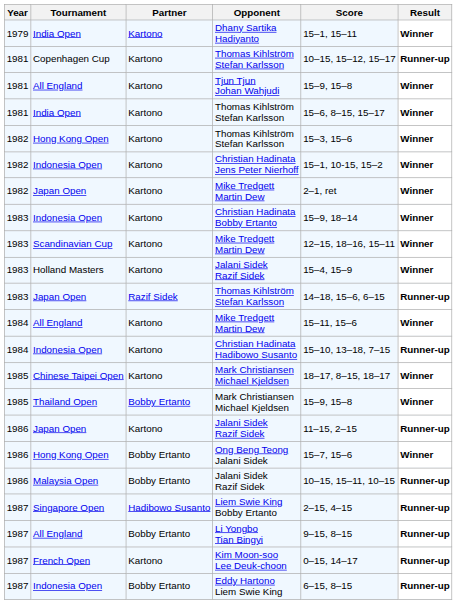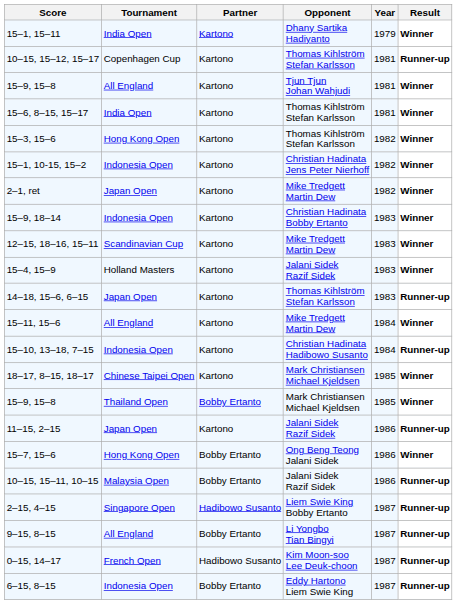 <table class="sortable wikitable" style="font-size: 90%">
 <tr>
-<th>Year</th>
+<th>Score</th>
 <th>Tournament</th>
 <th>Partner</th>
 <th>Opponent</th>
-<th>Score</th>
+<th>Year</th>
 <th>Result</th>
 </tr>
 <tr style="background:#f0f8ff;">
-<td align="center">1979</td>
+<td align="left">15–1, 15–11</td>
 <td align="left"><a href='#'>India Open</a></td>
 <td align="left"> <a href='#'>Kartono</a></td>
 <td align="left"> <a href='#'>Dhany Sartika</a> <br>  <a href='#'>Hadiyanto</a></td>
-<td align="left">15–1, 15–11</td>
+<td align="center">1979</td>
 <td style="text-align:left; background:white"> <strong>Winner</strong></td>
 </tr>
 <tr style="background:#f0f8ff;">
-<td align="center">1981</td>
+<td align="left">10–15, 15–12, 15–17</td>
 <td align="left">Copenhagen Cup</td>
 <td align="left"> Kartono</td>
 <td align="left"> <a href='#'>Thomas Kihlström</a> <br>  <a href='#'>Stefan Karlsson</a></td>
-<td align="left">10–15, 15–12, 15–17</td>
+<td align="center">1981</td>
 <td style="text-align:left; background:white"> <strong>Runner-up</strong></td>
 </tr>
 <tr style="background:#f0f8ff;">
-<td align="center">1981</td>
+<td align="left">15–9, 15–8</td>
 <td align="left"><a href='#'>All England</a></td>
 <td align="left"> Kartono</td>
 <td align="left"> <a href='#'>Tjun Tjun</a>  <br>  <a href='#'>Johan Wahjudi</a></td>
-<td align="left">15–9, 15–8</td>
+<td align="center">1981</td>
 <td style="text-align:left; background:white"> <strong>Winner</strong></td>
 </tr>
 <tr style="background:#f0f8ff;">
-<td align="center">1981</td>
+<td align="left">15–6, 8–15, 15–17</td>
 <td align="left"><a href='#'>India Open</a></td>
 <td align="left"> Kartono</td>
 <td align="left"> Thomas Kihlström <br>  Stefan Karlsson</td>
-<td align="left">15–6, 8–15, 15–17</td>
+<td align="center">1981</td>
 <td style="text-align:left; background:white"> <strong>Winner</strong></td>
 </tr>
 <tr style="background:#f0f8ff;">
-<td align="center">1982</td>
+<td align="left">15–3, 15–6</td>
 <td align="left"><a href='#'>Hong Kong Open</a></td>
 <td align="left"> Kartono</td>
 <td align="left"> Thomas Kihlström <br>  Stefan Karlsson</td>
-<td align="left">15–3, 15–6</td>
+<td align="center">1982</td>
 <td style="text-align:left; background:white"> <strong>Winner</strong></td>
 </tr>
 <tr style="background:#f0f8ff;">
-<td align="center">1982</td>
+<td align="left">15–1, 10-15, 15–2</td>
 <td align="left"><a href='#'>Indonesia Open</a></td>
 <td align="left"> Kartono</td>
 <td align="left"> <a href='#'>Christian Hadinata</a> <br>  <a href='#'>Jens Peter Nierhoff</a></td>
-<td align="left">15–1, 10-15, 15–2</td>
+<td align="center">1982</td>
 <td style="text-align:left; background:white"> <strong>Winner</strong></td>
 </tr>
 <tr style="background:#f0f8ff;">
-<td align="center">1982</td>
+<td align="left">2–1, ret</td>
 <td align="left"><a href='#'>Japan Open</a></td>
 <td align="left"> Kartono</td>
 <td align="left"> <a href='#'>Mike Tredgett</a> <br>  <a href='#'>Martin Dew</a></td>
-<td align="left">2–1, ret</td>
+<td align="center">1982</td>
 <td style="text-align:left; background:white"> <strong>Winner</strong></td>
 </tr>
 <tr style="background:#f0f8ff;">
-<td align="center">1983</td>
+<td align="left">15–9, 18–14</td>
 <td align="left"><a href='#'>Indonesia Open</a></td>
 <td align="left"> Kartono</td>
 <td align="left"> <a href='#'>Christian Hadinata</a> <br>  <a href='#'>Bobby Ertanto</a></td>
-<td align="left">15–9, 18–14</td>
+<td align="center">1983</td>
 <td style="text-align:left; background:white"> <strong>Winner</strong></td>
 </tr>
 <tr style="background:#f0f8ff;">
-<td align="center">1983</td>
+<td align="left">12–15, 18–16, 15–11</td>
 <td align="left"><a href='#'>Scandinavian Cup</a></td>
 <td align="left"> Kartono</td>
 <td align="left"> <a href='#'>Mike Tredgett</a> <br>  <a href='#'>Martin Dew</a></td>
-<td align="left">12–15, 18–16, 15–11</td>
+<td align="center">1983</td>
 <td style="text-align:left; background:white"> <strong>Winner</strong></td>
 </tr>
 <tr style="background:#f0f8ff;">
-<td align="center">1983</td>
+<td align="left">15–4, 15–9</td>
 <td align="left">Holland Masters</td>
 <td align="left"> Kartono</td>
 <td align="left"> <a href='#'>Jalani Sidek</a><br> <a href='#'>Razif Sidek</a></td>
-<td align="left">15–4, 15–9</td>
+<td align="center">1983</td>
 <td style="text-align:left; background:white"> <strong>Winner</strong></td>
 </tr>
 <tr style="background:#f0f8ff;">
+<td align="left">14–18, 15–6, 6–15</td>
+<td align="left"><a href='#'>Japan Open</a></td>
+<td align="left"> Kartono</td>
+<td align="left"> <a href='#'>Thomas Kihlström</a><br> <a href='#'>Stefan Karlsson</a></td>
 <td align="center">1983</td>
-<td align="left"><a href='#'>Japan Open</a></td>
-<td align="left"> <a href='#'>Razif Sidek</a></td>
-<td align="left"> <a href='#'>Thomas Kihlström</a><br> <a href='#'>Stefan Karlsson</a></td>
-<td align="left">14–18, 15–6, 6–15</td>
 <td style="text-align:left; background:white"> <strong>Runner-up</strong></td>
 </tr>
 <tr style="background:#f0f8ff;">
-<td align="center">1984</td>
+<td align="left">15–11, 15–6</td>
 <td align="left"><a href='#'>All England</a></td>
 <td align="left"> Kartono</td>
 <td align="left"> <a href='#'>Mike Tredgett</a><br> <a href='#'>Martin Dew</a></td>
-<td align="left">15–11, 15–6</td>
+<td align="center">1984</td>
 <td style="text-align:left; background:white"> <strong>Winner</strong></td>
 </tr>
 <tr style="background:#f0f8ff;">
-<td align="center">1984</td>
+<td align="left">15–10, 13–18, 7–15</td>
 <td align="left"><a href='#'>Indonesia Open</a></td>
 <td align="left"> Kartono</td>
 <td align="left"> <a href='#'>Christian Hadinata</a><br> <a href='#'>Hadibowo Susanto</a></td>
-<td align="left">15–10, 13–18, 7–15</td>
+<td align="center">1984</td>
 <td style="text-align:left; background:white"> <strong>Runner-up</strong></td>
 </tr>
 <tr style="background:#f0f8ff;">
-<td align="center">1985</td>
+<td align="left">18–17, 8–15, 18–17</td>
 <td align="left"><a href='#'>Chinese Taipei Open</a></td>
 <td align="left"> Kartono</td>
 <td align="left"> <a href='#'>Mark Christiansen</a><br> <a href='#'>Michael Kjeldsen</a></td>
-<td align="left">18–17, 8–15, 18–17</td>
+<td align="center">1985</td>
 <td style="text-align:left; background:white"> <strong>Winner</strong></td>
 </tr>
 <tr style="background:#f0f8ff;">
-<td align="center">1985</td>
+<td align="left">15–9, 15–8</td>
 <td align="left"><a href='#'>Thailand Open</a></td>
 <td align="left"> <a href='#'>Bobby Ertanto</a></td>
 <td align="left"> Mark Christiansen<br> Michael Kjeldsen</td>
-<td align="left">15–9, 15–8</td>
+<td align="center">1985</td>
 <td style="text-align:left; background:white"> <strong>Winner</strong></td>
 </tr>
 <tr style="background:#f0f8ff;">
-<td align="center">1986</td>
+<td align="left">11–15, 2–15</td>
 <td align="left"><a href='#'>Japan Open</a></td>
 <td align="left"> Kartono</td>
 <td align="left"> <a href='#'>Jalani Sidek</a><br> <a href='#'>Razif Sidek</a></td>
-<td align="left">11–15, 2–15</td>
+<td align="center">1986</td>
 <td style="text-align:left; background:white"> <strong>Runner-up</strong></td>
 </tr>
 <tr style="background:#f0f8ff;">
-<td align="center">1986</td>
+<td align="left">15–7, 15–6</td>
 <td align="left"><a href='#'>Hong Kong Open</a></td>
 <td align="left"> Bobby Ertanto</td>
 <td align="left"> <a href='#'>Ong Beng Teong</a><br> Jalani Sidek</td>
-<td align="left">15–7, 15–6</td>
+<td align="center">1986</td>
 <td style="text-align:left; background:white"> <strong>Winner</strong></td>
 </tr>
 <tr style="background:#f0f8ff;">
-<td align="center">1986</td>
+<td align="left">10–15, 15–11, 10–15</td>
 <td align="left"><a href='#'>Malaysia Open</a></td>
 <td align="left"> Bobby Ertanto</td>
 <td align="left"> Jalani Sidek<br> Razif Sidek</td>
-<td align="left">10–15, 15–11, 10–15</td>
+<td align="center">1986</td>
 <td style="text-align:left; background:white"> <strong>Runner-up</strong></td>
 </tr>
 <tr style="background:#f0f8ff;">
-<td align="center">1987</td>
+<td align="left">2–15, 4–15</td>
 <td align="left"><a href='#'>Singapore Open</a></td>
 <td align="left"> <a href='#'>Hadibowo Susanto</a></td>
 <td align="left"> <a href='#'>Liem Swie King</a><br> Bobby Ertanto</td>
-<td align="left">2–15, 4–15</td>
+<td align="center">1987</td>
 <td style="text-align:left; background:white"> <strong>Runner-up</strong></td>
 </tr>
 <tr style="background:#f0f8ff;">
-<td align="center">1987</td>
+<td align="left">9–15, 8–15</td>
 <td align="left"><a href='#'>All England</a></td>
 <td align="left"> Bobby Ertanto</td>
 <td align="left"> <a href='#'>Li Yongbo</a><br> <a href='#'>Tian Bingyi</a></td>
-<td align="left">9–15, 8–15</td>
+<td align="center">1987</td>
 <td style="text-align:left; background:white"> <strong>Runner-up</strong></td>
 </tr>
 <tr style="background:#f0f8ff;">
+<td align="left">0–15, 14–17</td>
+<td align="left"><a href='#'>French Open</a></td>
+<td align="left"> Hadibowo Susanto</td>
+<td align="left"> <a href='#'>Kim Moon-soo</a><br> <a href='#'>Lee Deuk-choon</a></td>
 <td align="center">1987</td>
-<td align="left"><a href='#'>French Open</a></td>
-<td align="left"> Kartono</td>
-<td align="left"> <a href='#'>Kim Moon-soo</a><br> <a href='#'>Lee Deuk-choon</a></td>
-<td align="left">0–15, 14–17</td>
 <td style="text-align:left; background:white"> <strong>Runner-up</strong></td>
 </tr>
 <tr style="background:#f0f8ff;">
-<td align="center">1987</td>
+<td align="left">6–15, 8–15</td>
 <td align="left"><a href='#'>Indonesia Open</a></td>
 <td align="left"> Bobby Ertanto</td>
 <td align="left"> <a href='#'>Eddy Hartono</a><br>  Liem Swie King</td>
-<td align="left">6–15, 8–15</td>
+<td align="center">1987</td>
 <td style="text-align:left; background:white"> <strong>Runner-up</strong></td>
 </tr>
 </table>
